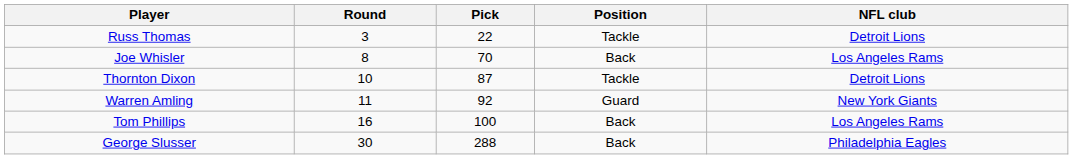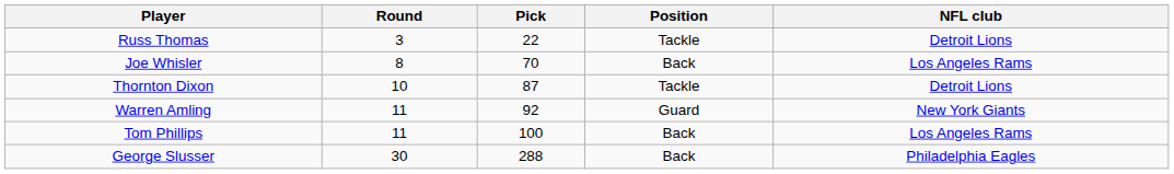 <table class="wikitable" width="80%">
 <tr>
 <th>Player</th>
 <th>Round</th>
 <th>Pick</th>
 <th>Position</th>
 <th>NFL club</th>
 </tr>
 <tr align="center" bgcolor="">
 <td><a href='#'>Russ Thomas</a></td>
 <td>3</td>
 <td>22</td>
 <td>Tackle</td>
 <td><a href='#'>Detroit Lions</a></td>
 </tr>
 <tr align="center" bgcolor="">
 <td><a href='#'>Joe Whisler</a></td>
 <td>8</td>
 <td>70</td>
 <td>Back</td>
 <td><a href='#'>Los Angeles Rams</a></td>
 </tr>
 <tr align="center" bgcolor="">
 <td><a href='#'>Thornton Dixon</a></td>
 <td>10</td>
 <td>87</td>
 <td>Tackle</td>
 <td><a href='#'>Detroit Lions</a></td>
 </tr>
 <tr align="center" bgcolor="">
 <td><a href='#'>Warren Amling</a></td>
 <td>11</td>
 <td>92</td>
 <td>Guard</td>
 <td><a href='#'>New York Giants</a></td>
 </tr>
 <tr align="center" bgcolor="">
 <td><a href='#'>Tom Phillips</a></td>
-<td>16</td>
+<td>11</td>
 <td>100</td>
 <td>Back</td>
 <td><a href='#'>Los Angeles Rams</a></td>
 </tr>
 <tr align="center" bgcolor="">
 <td><a href='#'>George Slusser</a></td>
 <td>30</td>
 <td>288</td>
 <td>Back</td>
 <td><a href='#'>Philadelphia Eagles</a></td>
 </tr>
 </table>
